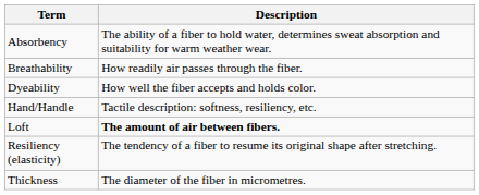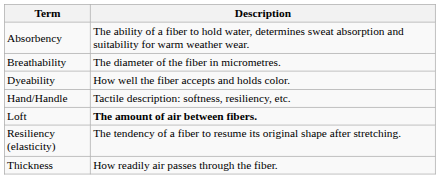 <table class=wikitable>
 <tr>
 <th width="20%">Term</th>
 <th width="80%">Description</th>
 </tr>
 <tr valign="top lace">
 <td>Absorbency</td>
 <td>The ability of a fiber to hold water, determines sweat absorption and suitability for warm weather wear.</td>
 </tr>
 <tr valign="top">
 <td>Breathability</td>
-<td>How readily air passes through the fiber.</td>
+<td>The diameter of the fiber in micrometres.</td>
 </tr>
 <tr valign="top">
 <td>Dyeability</td>
 <td>How well the fiber accepts and holds color.</td>
 </tr>
 <tr valign="top">
 <td>Hand/Handle</td>
 <td>Tactile description: softness, resiliency, etc.</td>
 </tr>
 <tr valign="top">
 <td>Loft</td>
 <td><strong>The amount of air between fibers.</strong></td>
 </tr>
 <tr valign="top">
 <td>Resiliency (elasticity)</td>
 <td>The tendency of a fiber to resume its original shape after stretching.</td>
 </tr>
 <tr valign="top">
 <td>Thickness</td>
-<td>The diameter of the fiber in micrometres.</td>
+<td>How readily air passes through the fiber.</td>
 </tr>
 </table>
